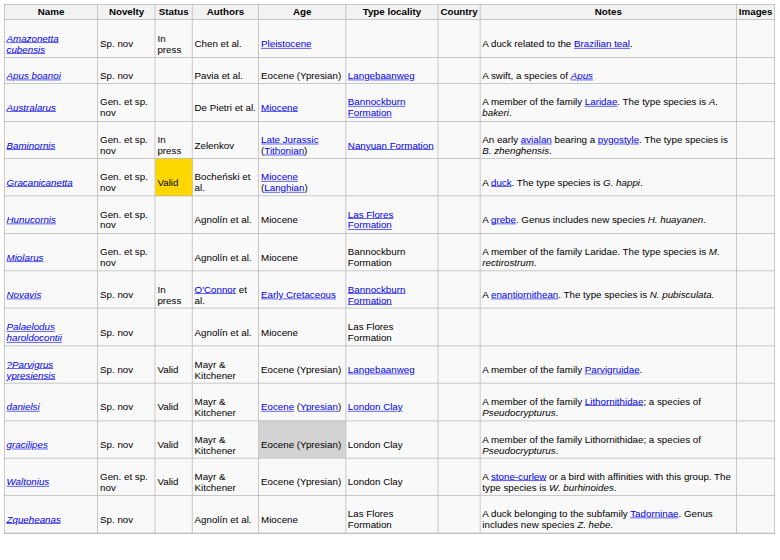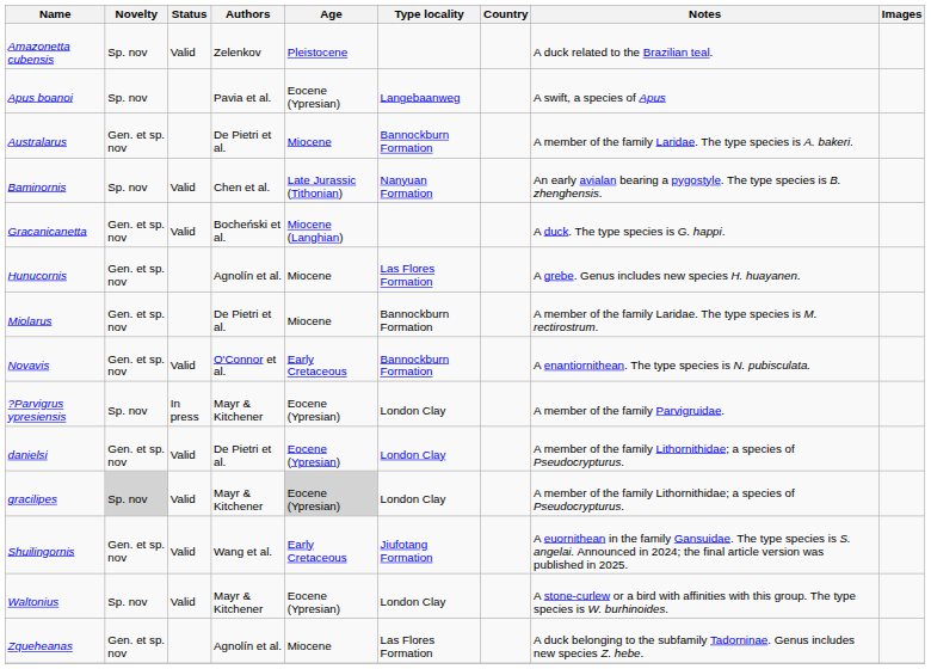 <table class="wikitable sortable" width="100%" align="center">
 <tr>
 <th>Name</th>
 <th>Novelty</th>
 <th>Status</th>
 <th>Authors</th>
 <th>Age</th>
 <th>Type locality</th>
 <th>Country</th>
 <th>Notes</th>
 <th>Images</th>
 </tr>
 <tr>
 <td><br><em><a href='#'>Amazonetta cubensis</a></em></td>
 <td><br>Sp. nov</td>
-<td><br>In press</td>
-<td><br>Chen et al.</td>
+<td><br>Valid</td>
+<td><br>Zelenkov</td>
 <td><br><a href='#'>Pleistocene</a></td>
 <td></td>
 <td><br></td>
 <td><br>A duck related to the <a href='#'>Brazilian teal</a>.</td>
 <td></td>
 </tr>
 <tr>
 <td><br><em><a href='#'>Apus boanoi</a></em></td>
 <td><br>Sp. nov</td>
 <td></td>
 <td><br>Pavia et al.</td>
 <td><br>Eocene (Ypresian)</td>
 <td><br><a href='#'>Langebaanweg</a></td>
 <td><br></td>
 <td><br>A swift, a species of <em><a href='#'>Apus</a></em></td>
 <td></td>
 </tr>
 <tr>
 <td><br><em><a href='#'>Australarus</a></em></td>
 <td><br>Gen. et sp. nov</td>
 <td></td>
 <td><br>De Pietri et al.</td>
 <td><br><a href='#'>Miocene</a></td>
 <td><br><a href='#'>Bannockburn Formation</a></td>
 <td><br></td>
 <td><br>A member of the family <a href='#'>Laridae</a>. The type species is <em>A. bakeri</em>.</td>
 <td></td>
 </tr>
 <tr>
 <td><br><em><a href='#'>Baminornis</a></em></td>
-<td><br>Gen. et sp. nov</td>
-<td><br>In press</td>
-<td><br>Zelenkov</td>
+<td><br>Sp. nov</td>
+<td><br>Valid</td>
+<td><br>Chen et al.</td>
 <td><br><a href='#'>Late Jurassic</a> (<a href='#'>Tithonian</a>)</td>
 <td><br><a href='#'>Nanyuan Formation</a></td>
 <td><br></td>
 <td><br>An early <a href='#'>avialan</a> bearing a <a href='#'>pygostyle</a>. The type species is <em>B. zhenghensis</em>.</td>
 <td></td>
 </tr>
 <tr>
 <td><br><em><a href='#'>Gracanicanetta</a></em></td>
 <td><br>Gen. et sp. nov</td>
-<td style="background: gold;"><br>Valid</td>
+<td><br>Valid</td>
 <td><br>Bocheński et al.</td>
 <td><br><a href='#'>Miocene</a> (<a href='#'>Langhian</a>)</td>
 <td></td>
 <td><br></td>
 <td><br>A <a href='#'>duck</a>. The type species is <em>G. happi</em>.</td>
 <td></td>
 </tr>
 <tr>
 <td><br><em><a href='#'>Hunucornis</a></em></td>
 <td><br>Gen. et sp. nov</td>
 <td></td>
 <td><br>Agnolín et al.</td>
 <td><br>Miocene</td>
 <td><br><a href='#'>Las Flores Formation</a></td>
 <td><br></td>
 <td><br>A <a href='#'>grebe</a>. Genus includes new species <em>H. huayanen</em>.</td>
 <td></td>
 </tr>
 <tr>
 <td><br><em><a href='#'>Miolarus</a></em></td>
 <td><br>Gen. et sp. nov</td>
 <td></td>
-<td><br>Agnolín et al.</td>
+<td><br>De Pietri et al.</td>
 <td><br>Miocene</td>
 <td><br>Bannockburn Formation</td>
 <td><br></td>
 <td><br>A member of the family Laridae. The type species is <em>M. rectirostrum</em>.</td>
 <td></td>
 </tr>
 <tr>
 <td><br><em><a href='#'>Novavis</a></em></td>
-<td><br>Sp. nov</td>
-<td><br>In press</td>
+<td><br>Gen. et sp. nov</td>
+<td><br>Valid</td>
 <td><br><a href='#'>O'Connor</a> et al.</td>
 <td><br><a href='#'>Early Cretaceous</a></td>
 <td><br><a href='#'>Bannockburn Formation</a></td>
 <td><br></td>
 <td><br>A <a href='#'>enantiornithean</a>. The type species is <em>N. pubisculata.</em></td>
 <td></td>
 </tr>
 <tr>
-<td><br><em><a href='#'>Palaelodus haroldocontii</a></em></td>
-<td><br>Sp. nov</td>
-<td></td>
-<td><br>Agnolín et al.</td>
-<td><br>Miocene</td>
-<td><br>Las Flores Formation</td>
-<td><br></td>
-<td></td>
-<td></td>
-</tr>
-<tr>
 <td><br><em><a href='#'>?Parvigrus ypresiensis</a></em></td>
 <td><br>Sp. nov</td>
-<td><br>Valid</td>
+<td><br>In press</td>
 <td><br>Mayr & Kitchener</td>
 <td><br>Eocene (Ypresian)</td>
-<td><br><a href='#'>Langebaanweg</a></td>
+<td><br>London Clay</td>
 <td><br></td>
 <td><br>A member of the family <a href='#'>Parvigruidae</a>.</td>
 <td></td>
 </tr>
 <tr>
 <td><br> <em><a href='#'>danielsi</a></em></td>
-<td><br>Sp. nov</td>
+<td><br>Gen. et sp. nov</td>
 <td><br>Valid</td>
-<td><br>Mayr & Kitchener</td>
+<td><br>De Pietri et al.</td>
 <td><br><a href='#'>Eocene</a> (<a href='#'>Ypresian</a>)</td>
 <td><br><a href='#'>London Clay</a></td>
 <td><br></td>
 <td><br>A member of the family <a href='#'>Lithornithidae</a>; a species of <em>Pseudocrypturus</em>.</td>
 <td></td>
 </tr>
 <tr>
 <td><br> <em><a href='#'>gracilipes</a></em></td>
-<td><br>Sp. nov</td>
+<td style="background: lightgrey;"><br>Sp. nov</td>
 <td><br>Valid</td>
 <td><br>Mayr & Kitchener</td>
 <td style="background: lightgrey;"><br>Eocene (Ypresian)</td>
 <td><br>London Clay</td>
 <td><br></td>
 <td><br>A member of the family Lithornithidae; a species of <em>Pseudocrypturus</em>.</td>
 <td></td>
 </tr>
 <tr>
+<td><br><em><a href='#'>Shuilingornis</a></em></td>
+<td><br>Gen. et sp. nov</td>
+<td><br>Valid</td>
+<td><br>Wang et al.</td>
+<td><br><a href='#'>Early Cretaceous</a></td>
+<td><br><a href='#'>Jiufotang Formation</a></td>
+<td><br></td>
+<td><br>A <a href='#'>euornithean</a> in the family <a href='#'>Gansuidae</a>. The type species is <em>S. angelai.</em> Announced in 2024; the final article version was published in 2025.</td>
+<td><br></td>
+</tr>
+<tr>
 <td><br><em><a href='#'>Waltonius</a></em></td>
-<td><br>Gen. et sp. nov</td>
+<td><br>Sp. nov</td>
 <td><br>Valid</td>
 <td><br>Mayr & Kitchener</td>
 <td><br>Eocene (Ypresian)</td>
 <td><br>London Clay</td>
 <td><br></td>
 <td><br>A <a href='#'>stone-curlew</a> or a bird with affinities with this group. The type species is <em>W. burhinoides</em>.</td>
 <td></td>
 </tr>
 <tr>
 <td><br><em><a href='#'>Zqueheanas</a></em></td>
-<td><br>Sp. nov</td>
+<td><br>Gen. et sp. nov</td>
 <td></td>
 <td><br>Agnolín et al.</td>
 <td><br>Miocene</td>
 <td><br>Las Flores Formation</td>
 <td><br></td>
 <td><br>A duck belonging to the subfamily <a href='#'>Tadorninae</a>. Genus includes new species <em>Z. hebe</em>.</td>
 <td></td>
 </tr>
 <tr>
 </tr>
 </table>
